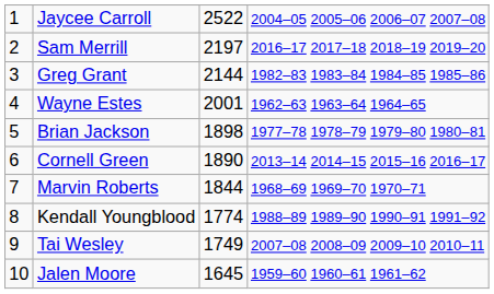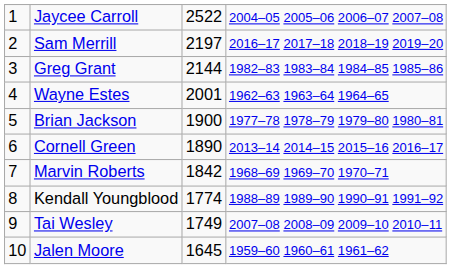 <table class="wikitable">
 <tr>
 </tr>
 <tr>
 <td>1</td>
 <td><a href='#'>Jaycee Carroll</a></td>
 <td>2522</td>
 <td style="font-size:80%;"><a href='#'>2004–05</a> <a href='#'>2005–06</a> <a href='#'>2006–07</a> <a href='#'>2007–08</a></td>
 </tr>
 <tr>
 <td>2</td>
 <td><a href='#'>Sam Merrill</a></td>
 <td>2197</td>
 <td style="font-size:80%;"><a href='#'>2016–17</a> <a href='#'>2017–18</a> <a href='#'>2018–19</a> <a href='#'>2019–20</a></td>
 </tr>
 <tr>
 <td>3</td>
 <td><a href='#'>Greg Grant</a></td>
 <td>2144</td>
 <td style="font-size:80%;"><a href='#'>1982–83</a> <a href='#'>1983–84</a> <a href='#'>1984–85</a> <a href='#'>1985–86</a></td>
 </tr>
 <tr>
 <td>4</td>
 <td><a href='#'>Wayne Estes</a></td>
 <td>2001</td>
 <td style="font-size:80%;"><a href='#'>1962–63</a> <a href='#'>1963–64</a> <a href='#'>1964–65</a></td>
 </tr>
 <tr>
 <td>5</td>
 <td><a href='#'>Brian Jackson</a></td>
-<td>1898</td>
+<td>1900</td>
 <td style="font-size:80%;"><a href='#'>1977–78</a> <a href='#'>1978–79</a> <a href='#'>1979–80</a> <a href='#'>1980–81</a></td>
 </tr>
 <tr>
 <td>6</td>
 <td><a href='#'>Cornell Green</a></td>
 <td>1890</td>
 <td style="font-size:80%;"><a href='#'>2013–14</a> <a href='#'>2014–15</a> <a href='#'>2015–16</a> <a href='#'>2016–17</a></td>
 </tr>
 <tr>
 <td>7</td>
 <td><a href='#'>Marvin Roberts</a></td>
-<td>1844</td>
+<td>1842</td>
 <td style="font-size:80%;"><a href='#'>1968–69</a> <a href='#'>1969–70</a> <a href='#'>1970–71</a></td>
 </tr>
 <tr>
 <td>8</td>
 <td>Kendall Youngblood</td>
 <td>1774</td>
 <td style="font-size:80%;"><a href='#'>1988–89</a> <a href='#'>1989–90</a> <a href='#'>1990–91</a> <a href='#'>1991–92</a></td>
 </tr>
 <tr>
 <td>9</td>
 <td><a href='#'>Tai Wesley</a></td>
 <td>1749</td>
 <td style="font-size:80%;"><a href='#'>2007–08</a> <a href='#'>2008–09</a> <a href='#'>2009–10</a> <a href='#'>2010–11</a></td>
 </tr>
 <tr>
 <td>10</td>
 <td><a href='#'>Jalen Moore</a></td>
 <td>1645</td>
 <td style="font-size:80%;"><a href='#'>1959–60</a> <a href='#'>1960–61</a> <a href='#'>1961–62</a></td>
 </tr>
 </table>
